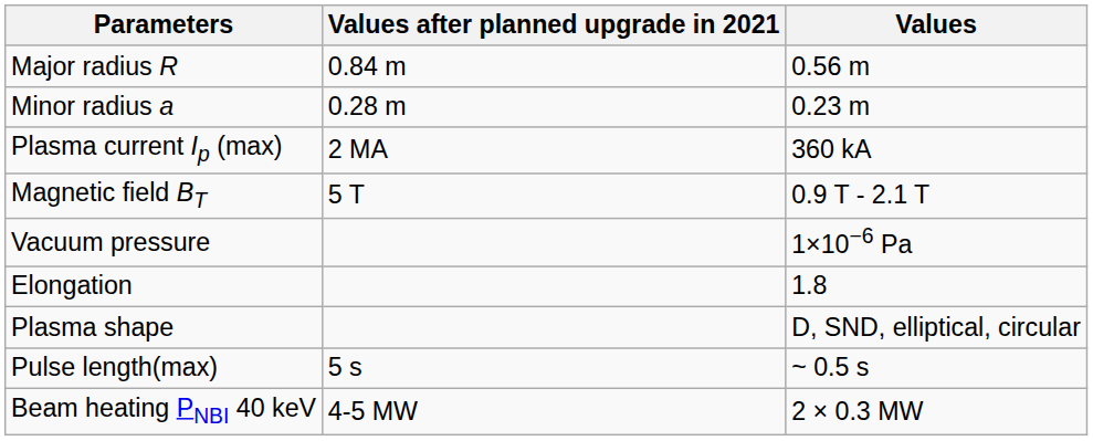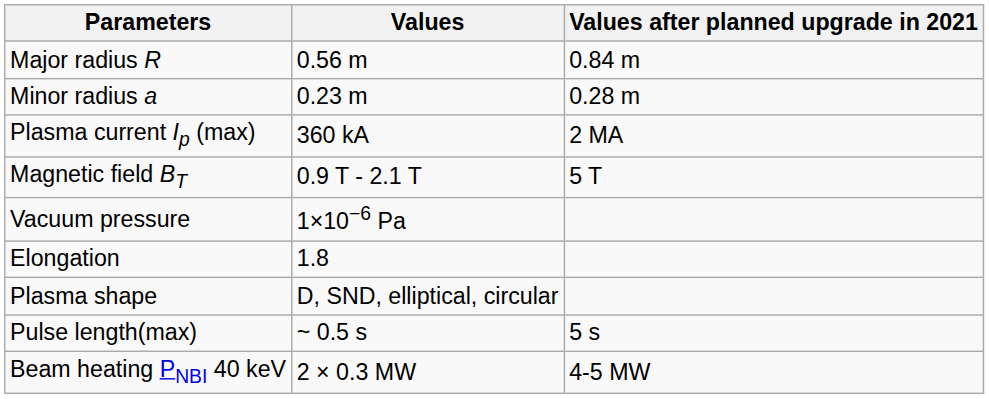 <table class="wikitable">
 <tr>
 <th>Parameters</th>
+<th>Values</th>
 <th>Values after planned upgrade in 2021</th>
-<th>Values</th>
 </tr>
 <tr>
 <td>Major radius <em>R</em></td>
+<td>0.56 m</td>
 <td>0.84 m</td>
-<td>0.56 m</td>
 </tr>
 <tr>
 <td>Minor radius <em>a</em></td>
+<td>0.23 m</td>
 <td>0.28 m</td>
-<td>0.23 m</td>
 </tr>
 <tr>
 <td>Plasma current <em>I<sub>p</sub></em> (max)</td>
+<td>360 kA</td>
 <td>2 MA</td>
-<td>360 kA</td>
 </tr>
 <tr>
 <td>Magnetic field <em>B<sub>T</sub></em></td>
+<td>0.9 T - 2.1 T</td>
 <td>5 T</td>
-<td>0.9 T - 2.1 T</td>
 </tr>
 <tr>
 <td>Vacuum pressure</td>
+<td>1×10<sup>−6</sup> Pa</td>
 <td></td>
-<td>1×10<sup>−6</sup> Pa</td>
 </tr>
 <tr>
 <td>Elongation</td>
+<td>1.8</td>
 <td></td>
-<td>1.8</td>
 </tr>
 <tr>
 <td>Plasma shape</td>
+<td>D, SND, elliptical, circular</td>
 <td></td>
-<td>D, SND, elliptical, circular</td>
 </tr>
 <tr>
 <td>Pulse length(max)</td>
+<td>~ 0.5 s</td>
 <td>5 s</td>
-<td>~ 0.5 s</td>
 </tr>
 <tr>
 <td>Beam heating <a href='#'>P<sub>NBI</sub></a> 40 keV</td>
+<td>2 × 0.3 MW</td>
 <td>4-5 MW</td>
-<td>2 × 0.3 MW</td>
 </tr>
 </table>
